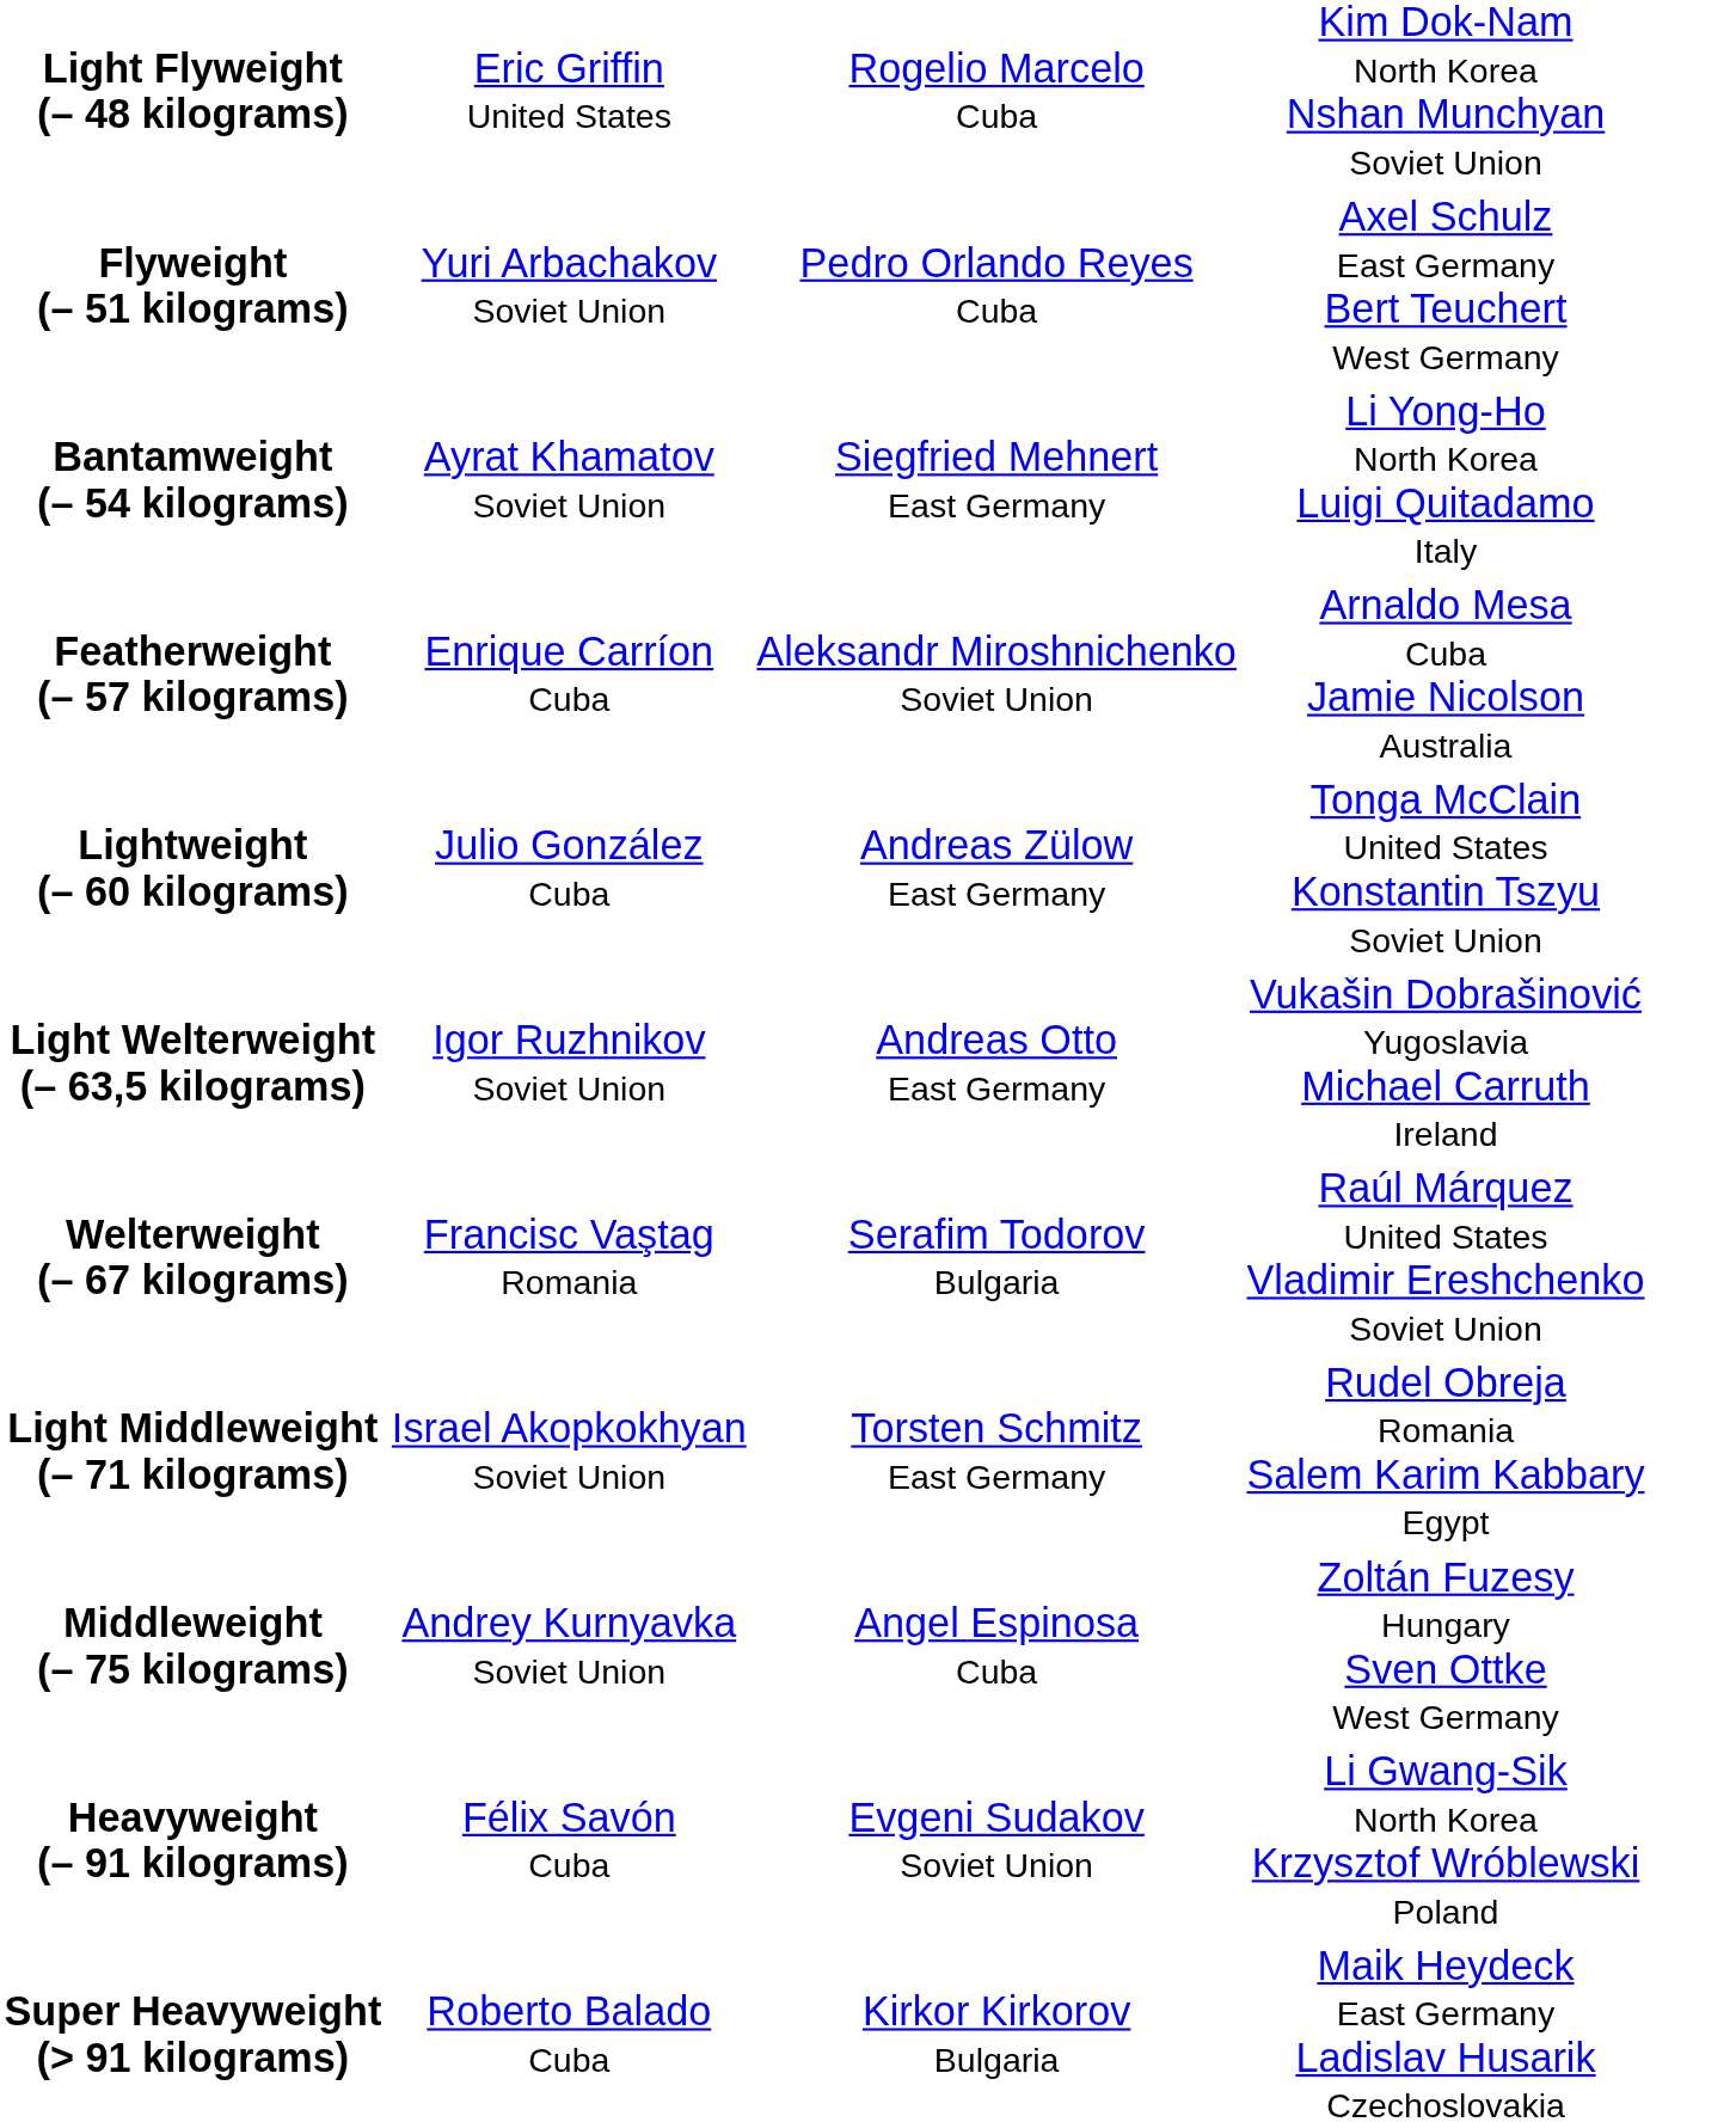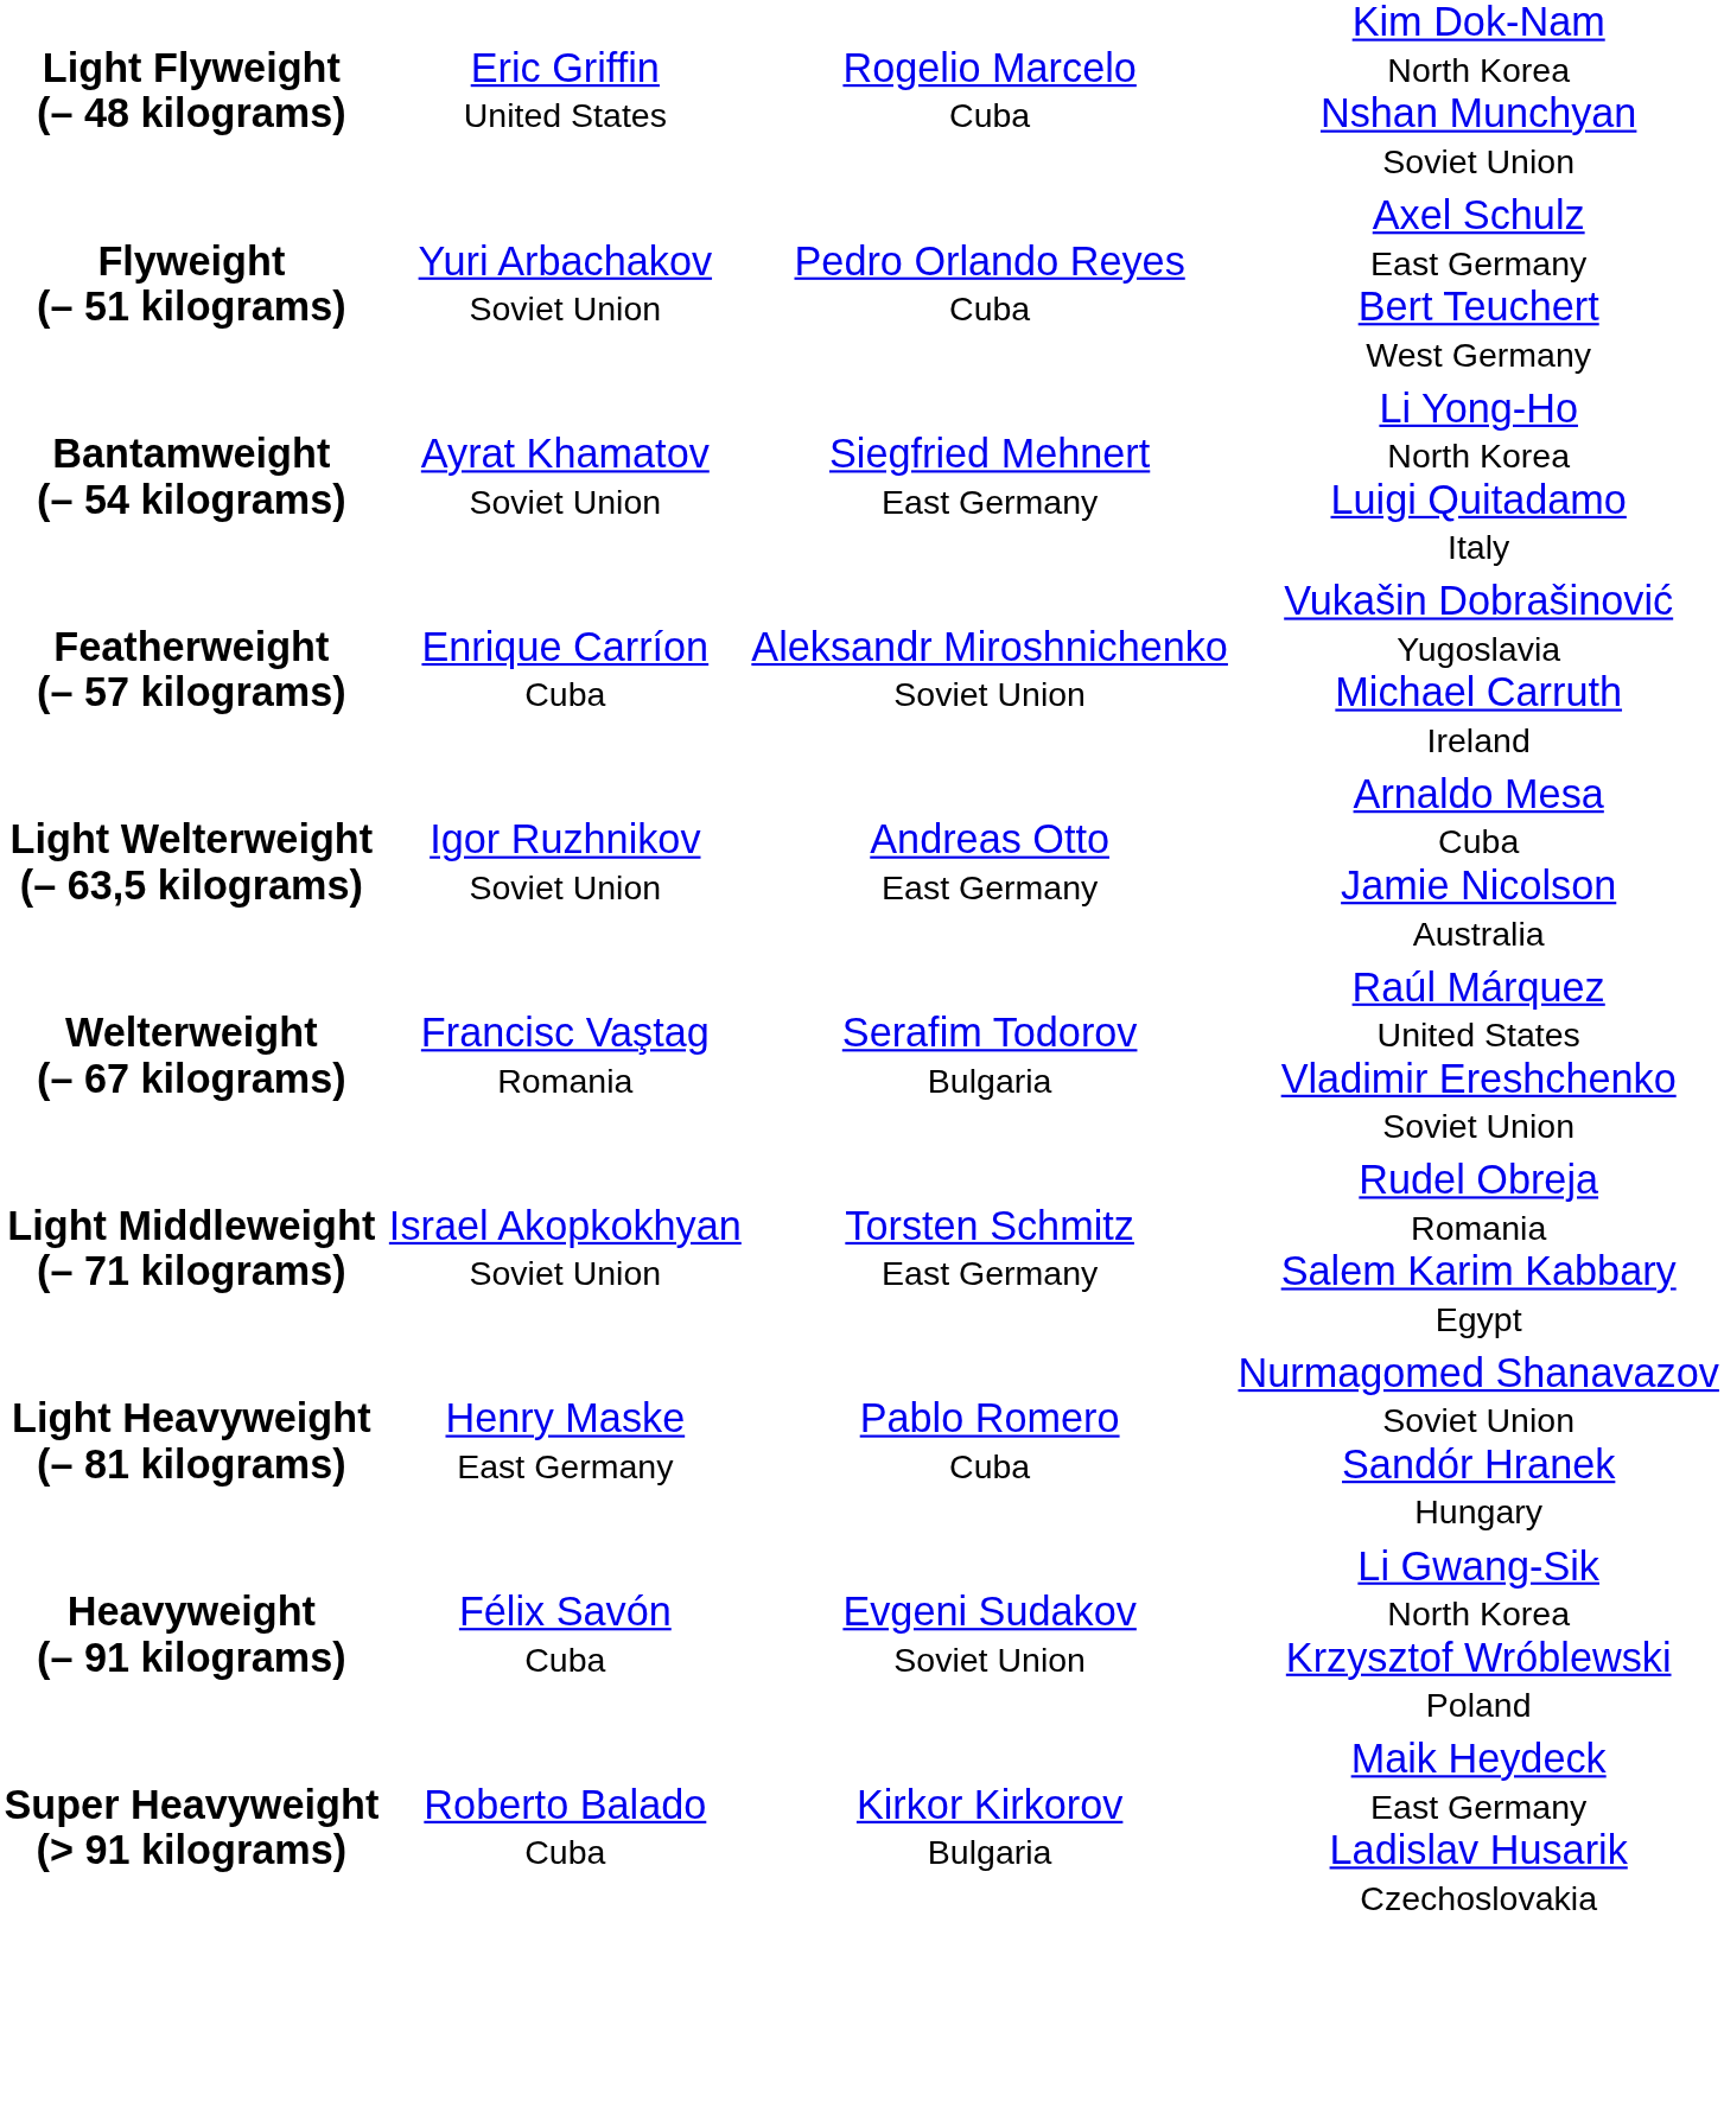 <table>
 <tr align="center">
 <td><strong>Light Flyweight<br>(– 48 kilograms)</strong></td>
 <td> <a href='#'>Eric Griffin</a><br><small>United States</small></td>
 <td> <a href='#'>Rogelio Marcelo</a><br><small>Cuba</small></td>
 <td> <a href='#'>Kim Dok-Nam</a><br><small>North Korea</small><br> <a href='#'>Nshan Munchyan</a><br><small>Soviet Union</small></td>
 </tr>
 <tr align="center">
 <td><strong>Flyweight<br>(– 51 kilograms)</strong></td>
 <td> <a href='#'>Yuri Arbachakov</a><br><small>Soviet Union</small></td>
 <td> <a href='#'>Pedro Orlando Reyes</a><br><small>Cuba</small></td>
 <td> <a href='#'>Axel Schulz</a><br><small>East Germany</small><br> <a href='#'>Bert Teuchert</a><br><small>West Germany</small></td>
 </tr>
 <tr align="center">
 <td><strong>Bantamweight<br>(– 54 kilograms)</strong></td>
 <td> <a href='#'>Ayrat Khamatov</a><br><small>Soviet Union</small></td>
 <td> <a href='#'>Siegfried Mehnert</a><br><small>East Germany</small></td>
 <td> <a href='#'>Li Yong-Ho</a><br><small>North Korea</small><br> <a href='#'>Luigi Quitadamo</a><br><small>Italy</small></td>
 </tr>
 <tr align="center">
 <td><strong>Featherweight<br>(– 57 kilograms)</strong></td>
 <td> <a href='#'>Enrique Carríon</a><br><small>Cuba</small></td>
 <td> <a href='#'>Aleksandr Miroshnichenko</a><br><small>Soviet Union</small></td>
-<td> <a href='#'>Arnaldo Mesa</a><br><small>Cuba</small><br> <a href='#'>Jamie Nicolson</a><br><small>Australia</small></td>
-</tr>
-<tr align="center">
-<td><strong>Lightweight<br>(– 60 kilograms)</strong></td>
-<td> <a href='#'>Julio González</a><br><small>Cuba</small></td>
-<td> <a href='#'>Andreas Zülow</a><br><small>East Germany</small></td>
-<td> <a href='#'>Tonga McClain</a><br><small>United States</small><br> <a href='#'>Konstantin Tszyu</a><br><small>Soviet Union</small></td>
+<td> <a href='#'>Vukašin Dobrašinović</a><br><small>Yugoslavia</small><br> <a href='#'>Michael Carruth</a><br><small>Ireland</small></td>
 </tr>
 <tr align="center">
 <td><strong>Light Welterweight<br>(– 63,5 kilograms)</strong></td>
 <td> <a href='#'>Igor Ruzhnikov</a><br><small>Soviet Union</small></td>
 <td> <a href='#'>Andreas Otto</a><br><small>East Germany</small></td>
-<td> <a href='#'>Vukašin Dobrašinović</a><br><small>Yugoslavia</small><br> <a href='#'>Michael Carruth</a><br><small>Ireland</small></td>
+<td> <a href='#'>Arnaldo Mesa</a><br><small>Cuba</small><br> <a href='#'>Jamie Nicolson</a><br><small>Australia</small></td>
 </tr>
 <tr align="center">
 <td><strong>Welterweight<br>(– 67 kilograms)</strong></td>
 <td> <a href='#'>Francisc Vaştag</a><br><small>Romania</small></td>
 <td> <a href='#'>Serafim Todorov</a><br><small>Bulgaria</small></td>
 <td> <a href='#'>Raúl Márquez</a><br><small>United States</small><br> <a href='#'>Vladimir Ereshchenko</a><br><small>Soviet Union</small></td>
 </tr>
 <tr align="center">
 <td><strong>Light Middleweight<br>(– 71 kilograms)</strong></td>
 <td> <a href='#'>Israel Akopkokhyan</a><br><small>Soviet Union</small></td>
 <td> <a href='#'>Torsten Schmitz</a><br><small>East Germany</small></td>
 <td> <a href='#'>Rudel Obreja</a><br><small>Romania</small><br> <a href='#'>Salem Karim Kabbary</a><br><small>Egypt</small></td>
 </tr>
 <tr align="center">
-<td><strong>Middleweight<br>(– 75 kilograms)</strong></td>
-<td> <a href='#'>Andrey Kurnyavka</a><br><small>Soviet Union</small></td>
-<td> <a href='#'>Angel Espinosa</a><br><small>Cuba</small></td>
-<td> <a href='#'>Zoltán Fuzesy</a><br><small>Hungary</small><br> <a href='#'>Sven Ottke</a><br><small>West Germany</small></td>
+<td><strong>Light Heavyweight<br>(– 81 kilograms)</strong></td>
+<td> <a href='#'>Henry Maske</a><br><small>East Germany</small></td>
+<td> <a href='#'>Pablo Romero</a><br><small>Cuba</small></td>
+<td> <a href='#'>Nurmagomed Shanavazov</a><br><small>Soviet Union</small><br> <a href='#'>Sandór Hranek</a><br><small>Hungary</small></td>
 </tr>
 <tr align="center">
 <td><strong>Heavyweight<br>(– 91 kilograms)</strong></td>
 <td> <a href='#'>Félix Savón</a><br><small>Cuba</small></td>
 <td> <a href='#'>Evgeni Sudakov</a><br><small>Soviet Union</small></td>
 <td> <a href='#'>Li Gwang-Sik</a><br><small>North Korea</small><br> <a href='#'>Krzysztof Wróblewski</a><br><small>Poland</small></td>
 </tr>
 <tr align="center">
 <td><strong>Super Heavyweight<br>(> 91 kilograms)</strong></td>
 <td> <a href='#'>Roberto Balado</a><br><small>Cuba</small></td>
 <td> <a href='#'>Kirkor Kirkorov</a><br><small>Bulgaria</small></td>
 <td> <a href='#'>Maik Heydeck</a><br><small>East Germany</small><br> <a href='#'>Ladislav Husarik</a><br><small>Czechoslovakia</small></td>
 </tr>
 </table>
